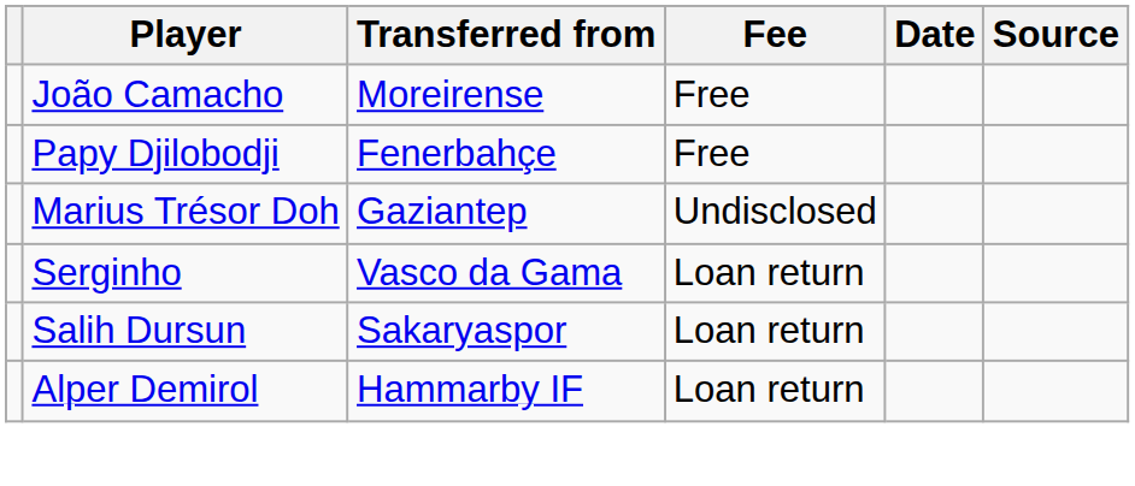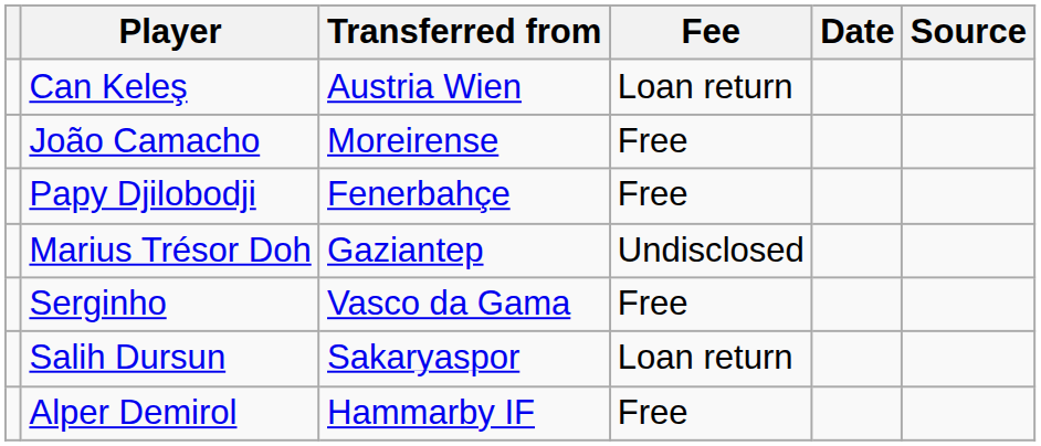 <table class="wikitable plainrowheaders sortable">
 <tr>
 <th></th>
 <th scope="col">Player</th>
 <th>Transferred from</th>
 <th style="width: 80px;">Fee</th>
 <th scope="col">Date</th>
 <th scope="col">Source</th>
+</tr>
+<tr>
+<td align="center"></td>
+<td> <a href='#'>Can Keleş</a></td>
+<td> <a href='#'>Austria Wien</a></td>
+<td>Loan return</td>
+<td></td>
+<td></td>
 </tr>
 <tr>
 <td align="center"></td>
 <td> <a href='#'>João Camacho</a></td>
 <td> <a href='#'>Moreirense</a></td>
 <td>Free</td>
 <td></td>
 <td></td>
 </tr>
 <tr>
 <td align="center"></td>
 <td> <a href='#'>Papy Djilobodji</a></td>
 <td> <a href='#'>Fenerbahçe</a></td>
 <td>Free</td>
 <td></td>
 <td></td>
 </tr>
 <tr>
 <td align="center"></td>
 <td> <a href='#'>Marius Trésor Doh</a></td>
 <td> <a href='#'>Gaziantep</a></td>
 <td>Undisclosed</td>
 <td></td>
 <td></td>
 </tr>
 <tr>
 <td align="center"></td>
 <td> <a href='#'>Serginho</a></td>
 <td> <a href='#'>Vasco da Gama</a></td>
-<td>Loan return</td>
+<td>Free</td>
 <td></td>
 <td></td>
 </tr>
 <tr>
 <td align="center"></td>
 <td> <a href='#'>Salih Dursun</a></td>
 <td> <a href='#'>Sakaryaspor</a></td>
 <td>Loan return</td>
 <td></td>
 <td></td>
 </tr>
 <tr>
 <td align="center"></td>
 <td> <a href='#'>Alper Demirol</a></td>
 <td> <a href='#'>Hammarby IF</a></td>
-<td>Loan return</td>
+<td>Free</td>
 <td></td>
 <td></td>
 </tr>
 </table>
